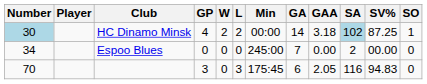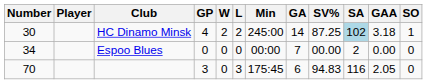 <table class="wikitable sortable" style="text-align: center;">
 <tr>
 <th>Number</th>
 <th>Player</th>
 <th>Club</th>
 <th>GP</th>
 <th>W</th>
 <th>L</th>
 <th>Min</th>
 <th>GA</th>
+<th>SV%</th>
+<th>SA</th>
 <th>GAA</th>
-<th>SA</th>
-<th>SV%</th>
 <th>SO</th>
 </tr>
 <tr>
-<td style="background: lightblue;">30</td>
+<td>30</td>
 <td align=left></td>
 <td align=left> <a href='#'>HC Dinamo Minsk</a></td>
 <td>4</td>
 <td>2</td>
 <td>2</td>
-<td>00:00</td>
+<td>245:00</td>
 <td>14</td>
+<td>87.25</td>
+<td style="background: lightblue;">102</td>
 <td>3.18</td>
-<td style="background: lightblue;">102</td>
-<td>87.25</td>
 <td>1</td>
 </tr>
 <tr>
 <td>34</td>
 <td align=left></td>
 <td align=left> <a href='#'>Espoo Blues</a></td>
 <td>0</td>
 <td>0</td>
 <td>0</td>
-<td>245:00</td>
+<td>00:00</td>
 <td>7</td>
+<td>00.00</td>
+<td>2</td>
 <td>0.00</td>
-<td>2</td>
-<td>00.00</td>
 <td>0</td>
 </tr>
 <tr>
 <td>70</td>
 <td align=left></td>
 <td align=left></td>
 <td>3</td>
 <td>0</td>
 <td>3</td>
 <td>175:45</td>
 <td>6</td>
+<td>94.83</td>
+<td>116</td>
 <td>2.05</td>
-<td>116</td>
-<td>94.83</td>
 <td>0</td>
 </tr>
 </table>
